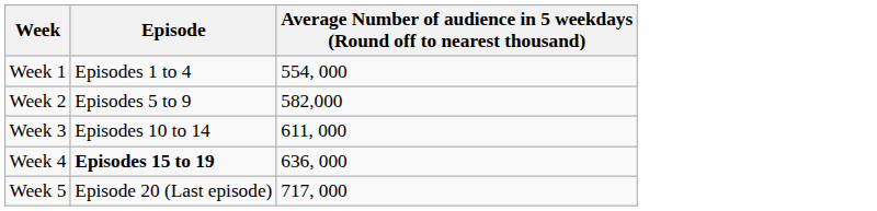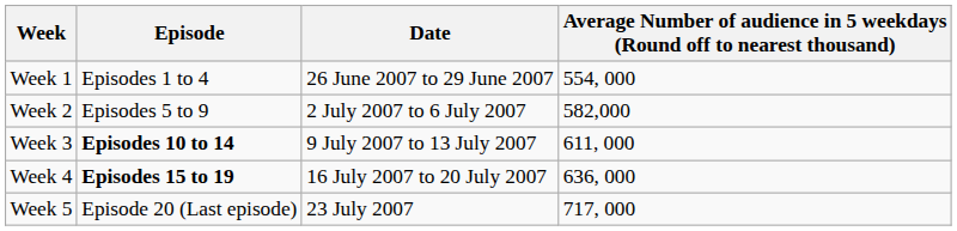 <table class="wikitable">
 <tr>
 <th>Week</th>
 <th>Episode</th>
+<th>Date</th>
 <th>Average Number of audience in 5 weekdays<br>(Round off to nearest thousand)</th>
 </tr>
 <tr>
 <td>Week 1</td>
 <td>Episodes 1 to 4</td>
+<td>26 June 2007 to 29 June 2007</td>
 <td>554, 000</td>
 </tr>
 <tr>
 <td>Week 2</td>
 <td>Episodes 5 to 9</td>
+<td>2 July 2007 to 6 July 2007</td>
 <td>582,000</td>
 </tr>
 <tr>
 <td>Week 3</td>
-<td>Episodes 10 to 14</td>
+<td><strong>Episodes 10 to 14</strong></td>
+<td>9 July 2007 to 13 July 2007</td>
 <td>611, 000</td>
 </tr>
 <tr>
 <td>Week 4</td>
 <td><strong>Episodes 15 to 19</strong></td>
+<td>16 July 2007 to 20 July 2007</td>
 <td>636, 000</td>
 </tr>
 <tr>
 <td>Week 5</td>
 <td>Episode 20 (Last episode)</td>
+<td>23 July 2007</td>
 <td>717, 000</td>
 </tr>
 </table>
